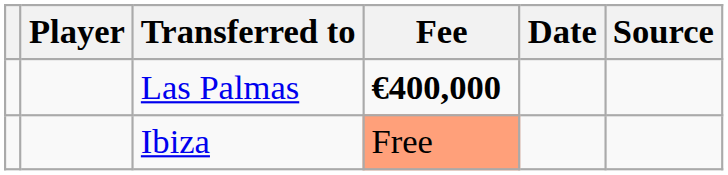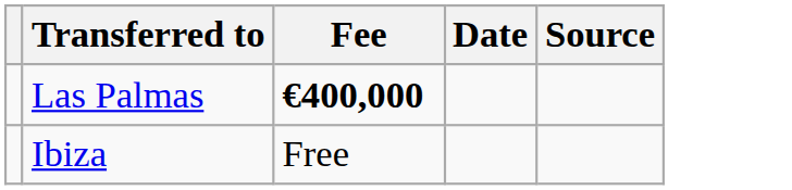 <table class="wikitable plainrowheaders sortable">
 <tr>
 <th></th>
-<th scope="col">Player</th>
 <th>Transferred to</th>
 <th style="width: 65px;">Fee</th>
 <th scope="col">Date</th>
 <th scope="col">Source</th>
 </tr>
 <tr>
 <td align="center"></td>
-<td></td>
 <td> <a href='#'>Las Palmas</a></td>
 <td><strong>€400,000</strong></td>
 <td></td>
 <td></td>
 </tr>
 <tr>
 <td align="center"></td>
-<td></td>
 <td> <a href='#'>Ibiza</a></td>
-<td style="background: lightsalmon;">Free</td>
+<td>Free</td>
 <td></td>
 <td></td>
 </tr>
 </table>
